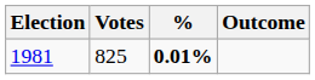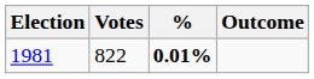 <table class="wikitable">
 <tr>
 <th>Election</th>
 <th>Votes</th>
 <th>%</th>
 <th>Outcome</th>
 </tr>
 <tr>
 <td><a href='#'>1981</a></td>
-<td>825</td>
+<td>822</td>
 <td><strong>0.01%</strong></td>
 <td></td>
 </tr>
 </table>
